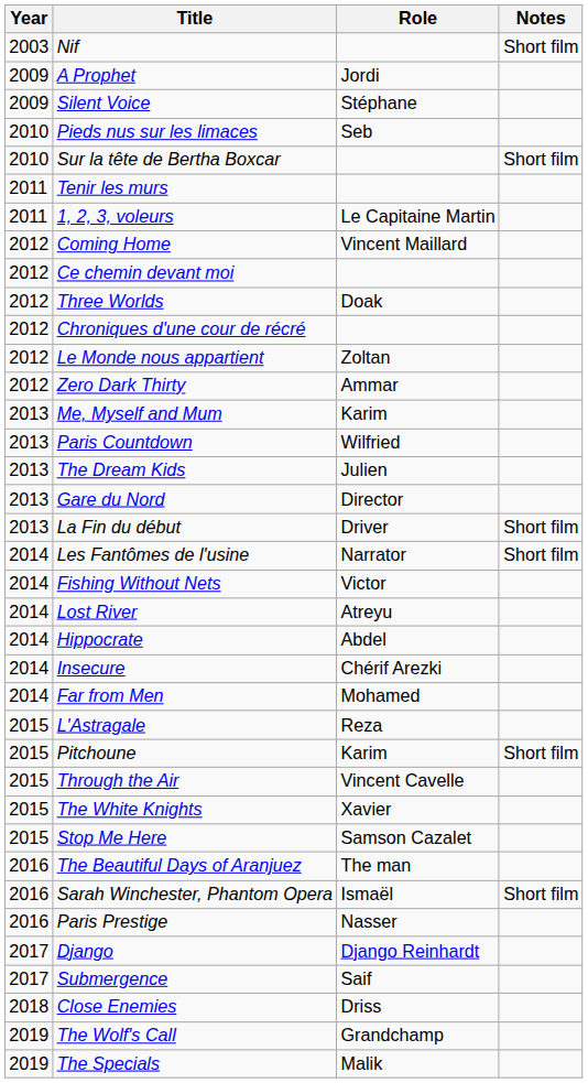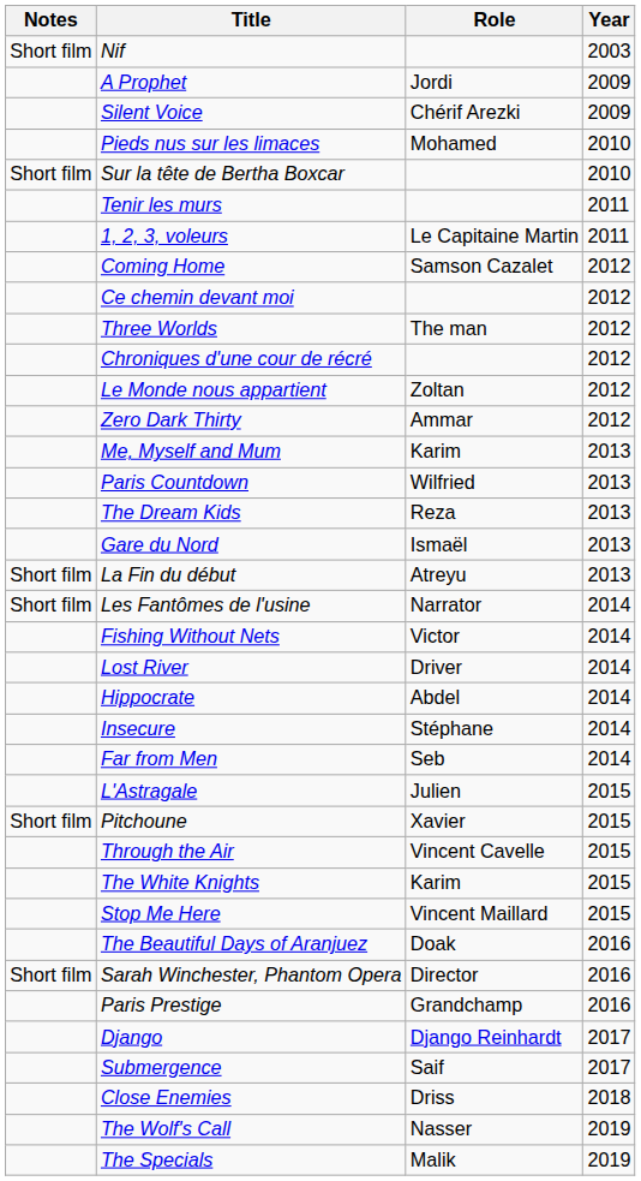 <table class="wikitable sortable">
 <tr>
-<th>Year</th>
+<th class="unsortable">Notes</th>
 <th>Title</th>
 <th>Role</th>
-<th class="unsortable">Notes</th>
+<th>Year</th>
 </tr>
 <tr>
-<td>2003</td>
+<td>Short film</td>
 <td><em>Nif</em></td>
 <td></td>
-<td>Short film</td>
+<td>2003</td>
 </tr>
 <tr>
-<td>2009</td>
+<td></td>
 <td><em><a href='#'>A Prophet</a></em></td>
 <td>Jordi</td>
-<td></td>
+<td>2009</td>
 </tr>
 <tr>
+<td></td>
+<td><em><a href='#'>Silent Voice</a></em></td>
+<td>Chérif Arezki</td>
 <td>2009</td>
-<td><em><a href='#'>Silent Voice</a></em></td>
-<td>Stéphane</td>
-<td></td>
 </tr>
 <tr>
+<td></td>
+<td><em><a href='#'>Pieds nus sur les limaces</a></em></td>
+<td>Mohamed</td>
 <td>2010</td>
-<td><em><a href='#'>Pieds nus sur les limaces</a></em></td>
-<td>Seb</td>
-<td></td>
 </tr>
 <tr>
-<td>2010</td>
+<td>Short film</td>
 <td><em>Sur la tête de Bertha Boxcar</em></td>
 <td></td>
-<td>Short film</td>
+<td>2010</td>
 </tr>
 <tr>
-<td>2011</td>
+<td></td>
 <td><em><a href='#'>Tenir les murs</a></em></td>
 <td></td>
-<td></td>
+<td>2011</td>
 </tr>
 <tr>
-<td>2011</td>
+<td></td>
 <td><em><a href='#'>1, 2, 3, voleurs</a></em></td>
 <td>Le Capitaine Martin</td>
-<td></td>
+<td>2011</td>
 </tr>
 <tr>
+<td></td>
+<td><em><a href='#'>Coming Home</a></em></td>
+<td>Samson Cazalet</td>
 <td>2012</td>
-<td><em><a href='#'>Coming Home</a></em></td>
-<td>Vincent Maillard</td>
-<td></td>
 </tr>
 <tr>
-<td>2012</td>
+<td></td>
 <td><em><a href='#'>Ce chemin devant moi</a></em></td>
 <td></td>
-<td></td>
+<td>2012</td>
 </tr>
 <tr>
+<td></td>
+<td><em><a href='#'>Three Worlds</a></em></td>
+<td>The man</td>
 <td>2012</td>
-<td><em><a href='#'>Three Worlds</a></em></td>
-<td>Doak</td>
-<td></td>
 </tr>
 <tr>
-<td>2012</td>
+<td></td>
 <td><em><a href='#'>Chroniques d'une cour de récré</a></em></td>
 <td></td>
-<td></td>
+<td>2012</td>
 </tr>
 <tr>
-<td>2012</td>
+<td></td>
 <td><em><a href='#'>Le Monde nous appartient</a></em></td>
 <td>Zoltan</td>
-<td></td>
+<td>2012</td>
 </tr>
 <tr>
-<td>2012</td>
+<td></td>
 <td><em><a href='#'>Zero Dark Thirty</a></em></td>
 <td>Ammar</td>
-<td></td>
+<td>2012</td>
 </tr>
 <tr>
-<td>2013</td>
+<td></td>
 <td><em><a href='#'>Me, Myself and Mum</a></em></td>
 <td>Karim</td>
-<td></td>
+<td>2013</td>
 </tr>
 <tr>
-<td>2013</td>
+<td></td>
 <td><em><a href='#'>Paris Countdown</a></em></td>
 <td>Wilfried</td>
-<td></td>
+<td>2013</td>
 </tr>
 <tr>
+<td></td>
+<td><em><a href='#'>The Dream Kids</a></em></td>
+<td>Reza</td>
 <td>2013</td>
-<td><em><a href='#'>The Dream Kids</a></em></td>
-<td>Julien</td>
-<td></td>
 </tr>
 <tr>
+<td></td>
+<td><em><a href='#'>Gare du Nord</a></em></td>
+<td>Ismaël</td>
 <td>2013</td>
-<td><em><a href='#'>Gare du Nord</a></em></td>
-<td>Director</td>
-<td></td>
 </tr>
 <tr>
+<td>Short film</td>
+<td><em>La Fin du début</em></td>
+<td>Atreyu</td>
 <td>2013</td>
-<td><em>La Fin du début</em></td>
-<td>Driver</td>
-<td>Short film</td>
 </tr>
 <tr>
-<td>2014</td>
+<td>Short film</td>
 <td><em>Les Fantômes de l'usine</em></td>
 <td>Narrator</td>
-<td>Short film</td>
+<td>2014</td>
 </tr>
 <tr>
-<td>2014</td>
+<td></td>
 <td><em><a href='#'>Fishing Without Nets</a></em></td>
 <td>Victor</td>
-<td></td>
+<td>2014</td>
 </tr>
 <tr>
+<td></td>
+<td><em><a href='#'>Lost River</a></em></td>
+<td>Driver</td>
 <td>2014</td>
-<td><em><a href='#'>Lost River</a></em></td>
-<td>Atreyu</td>
-<td></td>
 </tr>
 <tr>
-<td>2014</td>
+<td></td>
 <td><em><a href='#'>Hippocrate</a></em></td>
 <td>Abdel</td>
-<td></td>
+<td>2014</td>
 </tr>
 <tr>
+<td></td>
+<td><em><a href='#'>Insecure</a></em></td>
+<td>Stéphane</td>
 <td>2014</td>
-<td><em><a href='#'>Insecure</a></em></td>
-<td>Chérif Arezki</td>
-<td></td>
 </tr>
 <tr>
+<td></td>
+<td><em><a href='#'>Far from Men</a></em></td>
+<td>Seb</td>
 <td>2014</td>
-<td><em><a href='#'>Far from Men</a></em></td>
-<td>Mohamed</td>
-<td></td>
 </tr>
 <tr>
+<td></td>
+<td><em><a href='#'>L'Astragale</a></em></td>
+<td>Julien</td>
 <td>2015</td>
-<td><em><a href='#'>L'Astragale</a></em></td>
-<td>Reza</td>
-<td></td>
 </tr>
 <tr>
+<td>Short film</td>
+<td><em>Pitchoune</em></td>
+<td>Xavier</td>
 <td>2015</td>
-<td><em>Pitchoune</em></td>
-<td>Karim</td>
-<td>Short film</td>
 </tr>
 <tr>
-<td>2015</td>
+<td></td>
 <td><em><a href='#'>Through the Air</a></em></td>
 <td>Vincent Cavelle</td>
-<td></td>
+<td>2015</td>
 </tr>
 <tr>
+<td></td>
+<td><em><a href='#'>The White Knights</a></em></td>
+<td>Karim</td>
 <td>2015</td>
-<td><em><a href='#'>The White Knights</a></em></td>
-<td>Xavier</td>
-<td></td>
 </tr>
 <tr>
+<td></td>
+<td><em><a href='#'>Stop Me Here</a></em></td>
+<td>Vincent Maillard</td>
 <td>2015</td>
-<td><em><a href='#'>Stop Me Here</a></em></td>
-<td>Samson Cazalet</td>
-<td></td>
 </tr>
 <tr>
+<td></td>
+<td><em><a href='#'>The Beautiful Days of Aranjuez</a></em></td>
+<td>Doak</td>
 <td>2016</td>
-<td><em><a href='#'>The Beautiful Days of Aranjuez</a></em></td>
-<td>The man</td>
-<td></td>
 </tr>
 <tr>
+<td>Short film</td>
+<td><em>Sarah Winchester, Phantom Opera</em></td>
+<td>Director</td>
 <td>2016</td>
-<td><em>Sarah Winchester, Phantom Opera</em></td>
-<td>Ismaël</td>
-<td>Short film</td>
 </tr>
 <tr>
+<td></td>
+<td><em>Paris Prestige</em></td>
+<td>Grandchamp</td>
 <td>2016</td>
-<td><em>Paris Prestige</em></td>
-<td>Nasser</td>
-<td></td>
 </tr>
 <tr>
-<td>2017</td>
+<td></td>
 <td><em><a href='#'>Django</a></em></td>
 <td><a href='#'>Django Reinhardt</a></td>
-<td></td>
+<td>2017</td>
 </tr>
 <tr>
-<td>2017</td>
+<td></td>
 <td><em><a href='#'>Submergence</a></em></td>
 <td>Saif</td>
-<td></td>
+<td>2017</td>
 </tr>
 <tr>
-<td>2018</td>
+<td></td>
 <td><em><a href='#'>Close Enemies</a></em></td>
 <td>Driss</td>
-<td></td>
+<td>2018</td>
 </tr>
 <tr>
+<td></td>
+<td><em><a href='#'>The Wolf's Call</a></em></td>
+<td>Nasser</td>
 <td>2019</td>
-<td><em><a href='#'>The Wolf's Call</a></em></td>
-<td>Grandchamp</td>
-<td></td>
 </tr>
 <tr>
-<td>2019</td>
+<td></td>
 <td><em><a href='#'>The Specials</a></em></td>
 <td>Malik</td>
-<td></td>
+<td>2019</td>
 </tr>
 </table>
